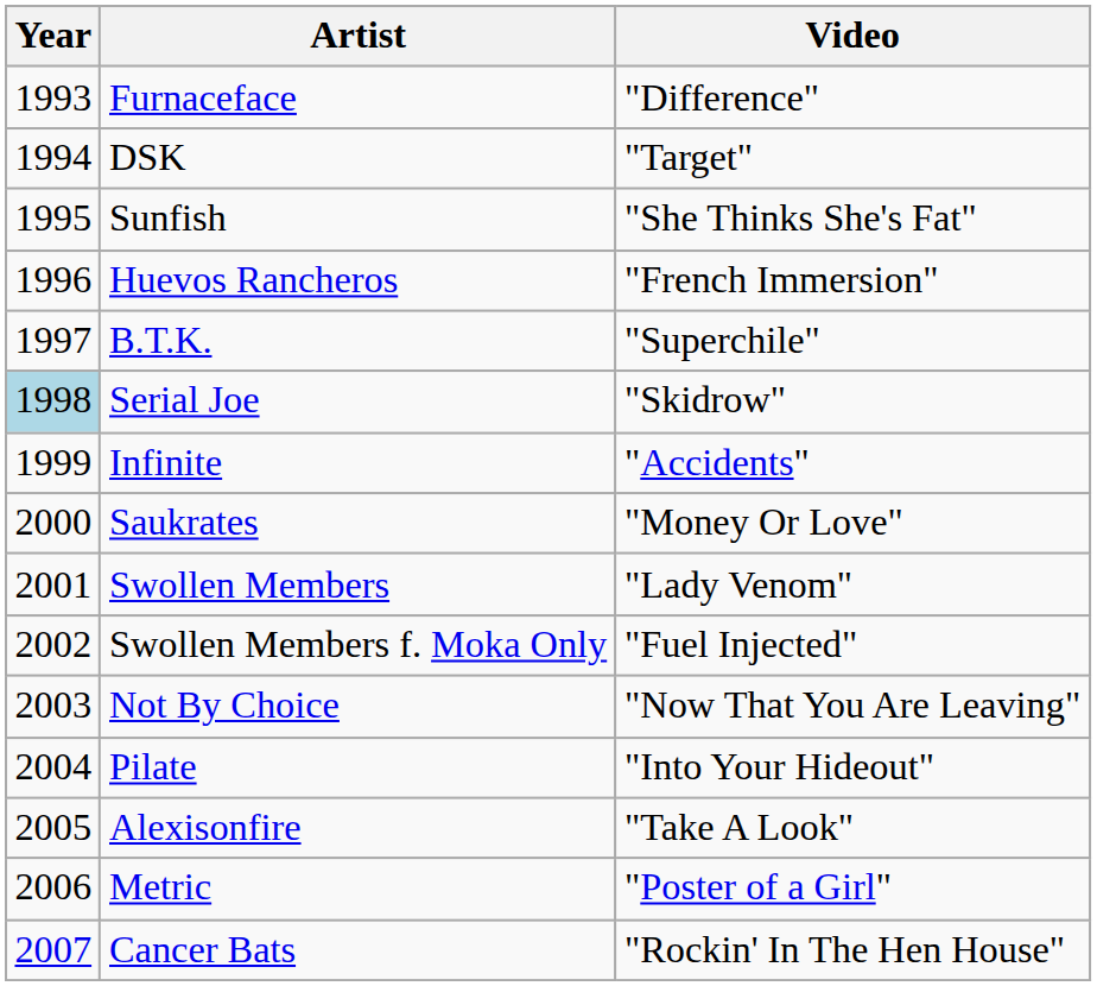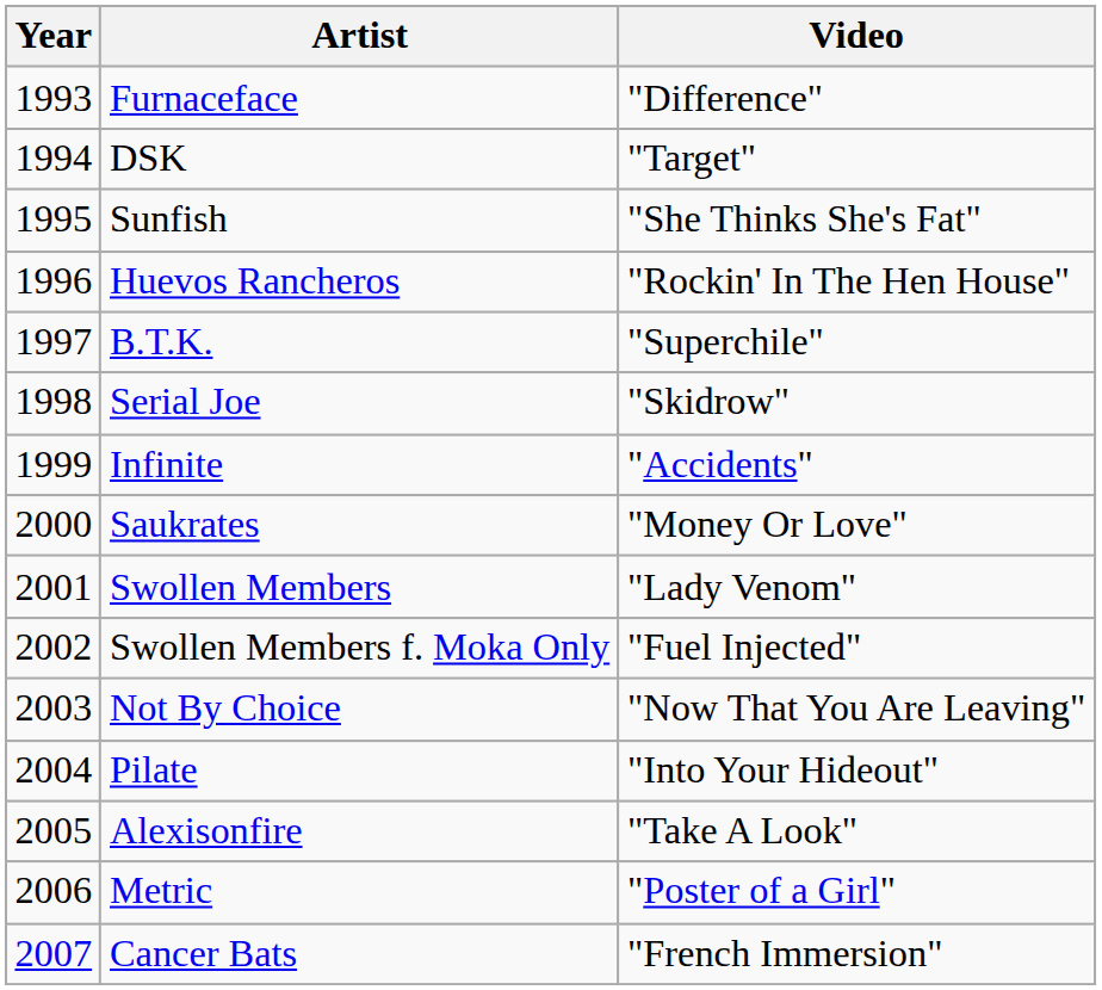 <table class="wikitable">
 <tr>
 <th>Year</th>
 <th>Artist</th>
 <th>Video</th>
 </tr>
 <tr>
 <td>1993</td>
 <td><a href='#'>Furnaceface</a></td>
 <td>"Difference"</td>
 </tr>
 <tr>
 <td>1994</td>
 <td>DSK</td>
 <td>"Target"</td>
 </tr>
 <tr>
 <td>1995</td>
 <td>Sunfish</td>
 <td>"She Thinks She's Fat"</td>
 </tr>
 <tr>
 <td>1996</td>
 <td><a href='#'>Huevos Rancheros</a></td>
-<td>"French Immersion"</td>
+<td>"Rockin' In The Hen House"</td>
 </tr>
 <tr>
 <td>1997</td>
 <td><a href='#'>B.T.K.</a></td>
 <td>"Superchile"</td>
 </tr>
 <tr>
-<td style="background: lightblue;">1998</td>
+<td>1998</td>
 <td><a href='#'>Serial Joe</a></td>
 <td>"Skidrow"</td>
 </tr>
 <tr>
 <td>1999</td>
 <td><a href='#'>Infinite</a></td>
 <td>"<a href='#'>Accidents</a>"</td>
 </tr>
 <tr>
 <td>2000</td>
 <td><a href='#'>Saukrates</a></td>
 <td>"Money Or Love"</td>
 </tr>
 <tr>
 <td>2001</td>
 <td><a href='#'>Swollen Members</a></td>
 <td>"Lady Venom"</td>
 </tr>
 <tr>
 <td>2002</td>
 <td>Swollen Members f. <a href='#'>Moka Only</a></td>
 <td>"Fuel Injected"</td>
 </tr>
 <tr>
 <td>2003</td>
 <td><a href='#'>Not By Choice</a></td>
 <td>"Now That You Are Leaving"</td>
 </tr>
 <tr>
 <td>2004</td>
 <td><a href='#'>Pilate</a></td>
 <td>"Into Your Hideout"</td>
 </tr>
 <tr>
 <td>2005</td>
 <td><a href='#'>Alexisonfire</a></td>
 <td>"Take A Look"</td>
 </tr>
 <tr>
 <td>2006</td>
 <td><a href='#'>Metric</a></td>
 <td>"<a href='#'>Poster of a Girl</a>"</td>
 </tr>
 <tr>
 <td><a href='#'>2007</a></td>
 <td><a href='#'>Cancer Bats</a></td>
-<td>"Rockin' In The Hen House"</td>
+<td>"French Immersion"</td>
 </tr>
 </table>
